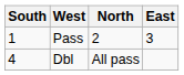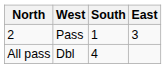 <table class="wikitable" style="float:left; margin-top:10px;">
 <tr>
+<th>North</th>
+<th>West</th>
 <th>South</th>
-<th>West</th>
-<th>North</th>
 <th>East</th>
 </tr>
 <tr>
+<td>2</td>
+<td>Pass</td>
 <td>1</td>
-<td>Pass</td>
-<td>2</td>
 <td>3</td>
 </tr>
 <tr>
+<td>All pass</td>
+<td>Dbl</td>
 <td>4</td>
-<td>Dbl</td>
-<td>All pass</td>
 <td></td>
 </tr>
 </table>
